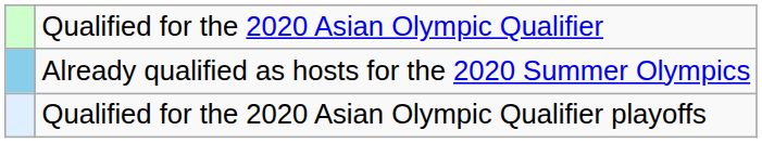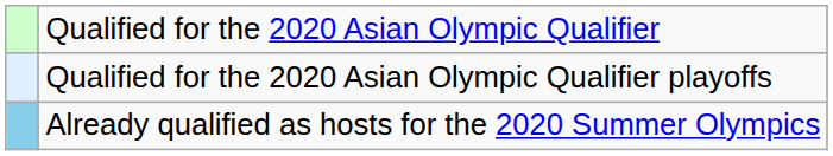 <table class="wikitable" style="text-align:left">
 <tr>
 <td width=10px bgcolor=#ccffcc></td>
 <td>Qualified for the <a href='#'>2020 Asian Olympic Qualifier</a></td>
 </tr>
 <tr>
+<td width=10px bgcolor=#dfefff></td>
+<td>Qualified for the 2020 Asian Olympic Qualifier playoffs</td>
+</tr>
+<tr>
 <td width=10px bgcolor=#87ceeb></td>
 <td>Already qualified as hosts for the <a href='#'>2020 Summer Olympics</a></td>
 </tr>
-<tr>
-<td width=10px bgcolor=#dfefff></td>
-<td>Qualified for the 2020 Asian Olympic Qualifier playoffs</td>
-</tr>
 </table>
